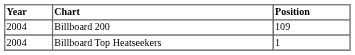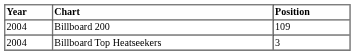 <table border=1 cellspacing=0 cellpadding=2 width="550px">
 <tr>
 <th align="left">Year</th>
 <th align="left">Chart</th>
 <th align="left">Position</th>
 </tr>
 <tr>
 <td align="left">2004</td>
 <td align="left">Billboard 200</td>
 <td align="left">109</td>
 </tr>
 <tr>
 <td align="left">2004</td>
 <td align="left">Billboard Top Heatseekers</td>
-<td align="left">1</td>
+<td align="left">3</td>
 </tr>
 <tr>
 </tr>
 </table>
